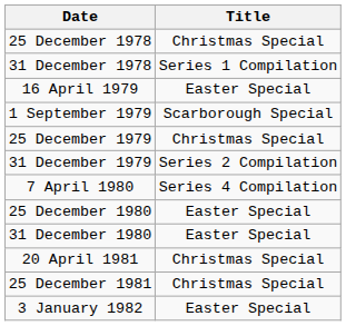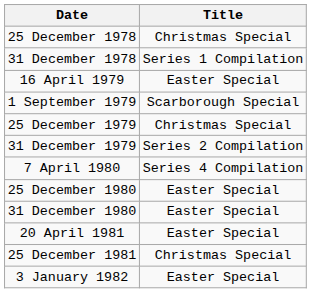 <table class="wikitable" style="text-align:center;">
 <tr>
 <th>Date</th>
 <th>Title</th>
 </tr>
 <tr>
 <td>25 December 1978</td>
 <td>Christmas Special</td>
 </tr>
 <tr>
 <td>31 December 1978</td>
 <td>Series 1 Compilation</td>
 </tr>
 <tr>
 <td>16 April 1979</td>
 <td>Easter Special</td>
 </tr>
 <tr>
 <td>1 September 1979</td>
 <td>Scarborough Special</td>
 </tr>
 <tr>
 <td>25 December 1979</td>
 <td>Christmas Special</td>
 </tr>
 <tr>
 <td>31 December 1979</td>
 <td>Series 2 Compilation</td>
 </tr>
 <tr>
 <td>7 April 1980</td>
 <td>Series 4 Compilation</td>
 </tr>
 <tr>
 <td>25 December 1980</td>
 <td>Easter Special</td>
 </tr>
 <tr>
 <td>31 December 1980</td>
 <td>Easter Special</td>
 </tr>
 <tr>
 <td>20 April 1981</td>
-<td>Christmas Special</td>
+<td>Easter Special</td>
 </tr>
 <tr>
 <td>25 December 1981</td>
 <td>Christmas Special</td>
 </tr>
 <tr>
 <td>3 January 1982</td>
 <td>Easter Special</td>
 </tr>
 </table>
